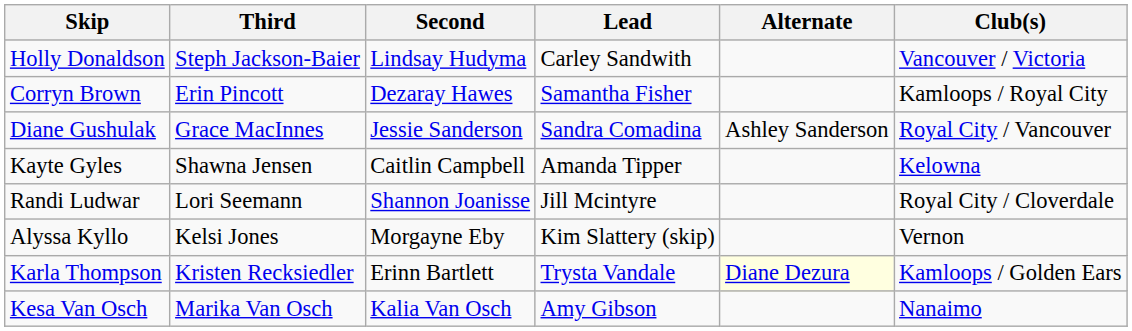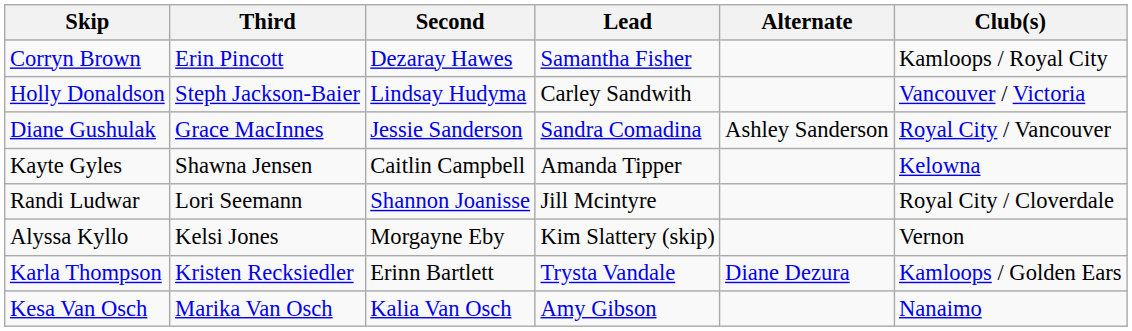 <table class="wikitable">
 <tr>
 <th>Skip</th>
 <th>Third</th>
 <th>Second</th>
 <th>Lead</th>
 <th>Alternate</th>
 <th>Club(s)</th>
 </tr>
 <tr>
+<td><a href='#'>Corryn Brown</a></td>
+<td><a href='#'>Erin Pincott</a></td>
+<td><a href='#'>Dezaray Hawes</a></td>
+<td><a href='#'>Samantha Fisher</a></td>
+<td></td>
+<td>Kamloops / Royal City</td>
+</tr>
+<tr>
 <td><a href='#'>Holly Donaldson</a></td>
 <td><a href='#'>Steph Jackson-Baier</a></td>
 <td><a href='#'>Lindsay Hudyma</a></td>
 <td>Carley Sandwith</td>
 <td></td>
 <td><a href='#'>Vancouver</a> / <a href='#'>Victoria</a></td>
-</tr>
-<tr>
-<td><a href='#'>Corryn Brown</a></td>
-<td><a href='#'>Erin Pincott</a></td>
-<td><a href='#'>Dezaray Hawes</a></td>
-<td><a href='#'>Samantha Fisher</a></td>
-<td></td>
-<td>Kamloops / Royal City</td>
 </tr>
 <tr>
 <td><a href='#'>Diane Gushulak</a></td>
 <td><a href='#'>Grace MacInnes</a></td>
 <td><a href='#'>Jessie Sanderson</a></td>
 <td><a href='#'>Sandra Comadina</a></td>
 <td>Ashley Sanderson</td>
 <td><a href='#'>Royal City</a> / Vancouver</td>
 </tr>
 <tr>
 <td>Kayte Gyles</td>
 <td>Shawna Jensen</td>
 <td>Caitlin Campbell</td>
 <td>Amanda Tipper</td>
 <td></td>
 <td><a href='#'>Kelowna</a></td>
 </tr>
 <tr>
 <td>Randi Ludwar</td>
 <td>Lori Seemann</td>
 <td><a href='#'>Shannon Joanisse</a></td>
 <td>Jill Mcintyre</td>
 <td></td>
 <td>Royal City / Cloverdale</td>
 </tr>
 <tr>
 <td>Alyssa Kyllo</td>
 <td>Kelsi Jones</td>
 <td>Morgayne Eby</td>
 <td>Kim Slattery (skip)</td>
 <td></td>
 <td>Vernon</td>
 </tr>
 <tr>
 <td><a href='#'>Karla Thompson</a></td>
 <td><a href='#'>Kristen Recksiedler</a></td>
 <td>Erinn Bartlett</td>
 <td><a href='#'>Trysta Vandale</a></td>
-<td style="background: lightyellow;"><a href='#'>Diane Dezura</a></td>
+<td><a href='#'>Diane Dezura</a></td>
 <td><a href='#'>Kamloops</a> / Golden Ears</td>
 </tr>
 <tr>
 <td><a href='#'>Kesa Van Osch</a></td>
 <td><a href='#'>Marika Van Osch</a></td>
 <td><a href='#'>Kalia Van Osch</a></td>
 <td><a href='#'>Amy Gibson</a></td>
 <td></td>
 <td><a href='#'>Nanaimo</a></td>
 </tr>
 </table>
